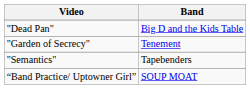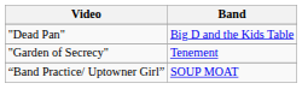 <table class="wikitable">
 <tr>
 <th>Video</th>
 <th>Band</th>
 </tr>
 <tr>
 </tr>
 <tr>
 <td>"Dead Pan"</td>
 <td><a href='#'>Big D and the Kids Table</a></td>
 </tr>
 <tr>
 </tr>
 <tr>
 <td>"Garden of Secrecy"</td>
 <td><a href='#'>Tenement</a></td>
 </tr>
 <tr>
 </tr>
 <tr>
-<td>"Semantics"</td>
-<td>Tapebenders</td>
-</tr>
-<tr>
 </tr>
 <tr>
 <td>“Band Practice/ Uptowner Girl”</td>
 <td><a href='#'>SOUP MOAT</a></td>
 </tr>
 </table>
